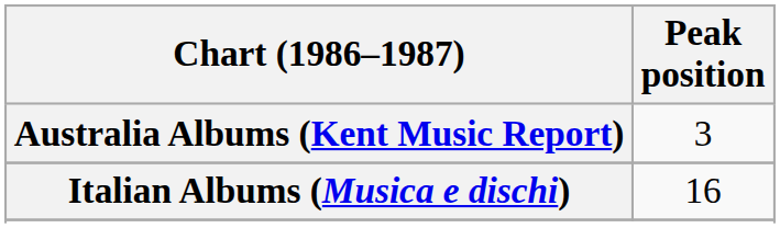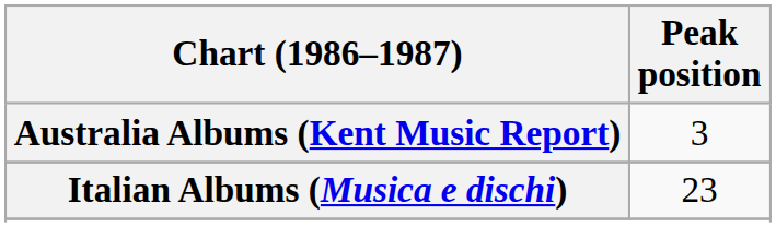 <table class="wikitable plainrowheaders sortable" style="text-align:center">
 <tr>
 <th scope=col>Chart (1986–1987)</th>
 <th scope=col>Peak<br>position</th>
 </tr>
 <tr>
 <th scope=row>Australia Albums (<a href='#'>Kent Music Report</a>)</th>
 <td>3</td>
 </tr>
 <tr>
 </tr>
 <tr>
 </tr>
 <tr>
 </tr>
 <tr>
 <th scope=row>Italian Albums (<em><a href='#'>Musica e dischi</a></em>)</th>
-<td>16</td>
+<td>23</td>
 </tr>
 <tr>
 </tr>
 <tr>
 </tr>
 <tr>
 </tr>
 <tr>
 </tr>
 </table>
